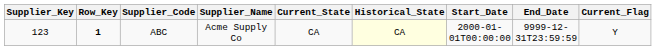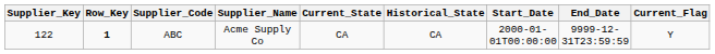 <table class="wikitable" style="text-align:center">
 <tr>
 <th>Supplier_Key</th>
 <th>Row_Key</th>
 <th>Supplier_Code</th>
 <th>Supplier_Name</th>
 <th>Current_State</th>
 <th>Historical_State</th>
 <th>Start_Date</th>
 <th>End_Date</th>
 <th>Current_Flag</th>
 </tr>
 <tr>
-<td>123</td>
+<td>122</td>
 <td><strong>1</strong></td>
 <td>ABC</td>
 <td>Acme Supply Co</td>
 <td>CA</td>
-<td style="background: lightyellow;">CA</td>
+<td>CA</td>
 <td>2000-01-01T00:00:00</td>
 <td>9999-12-31T23:59:59</td>
 <td>Y</td>
 </tr>
 </table>
